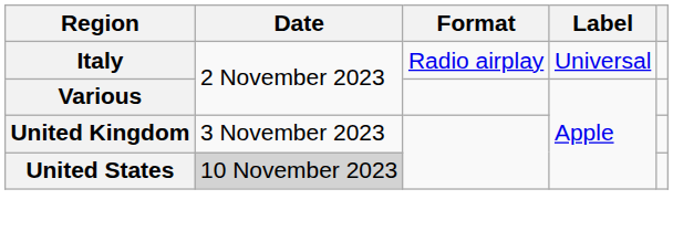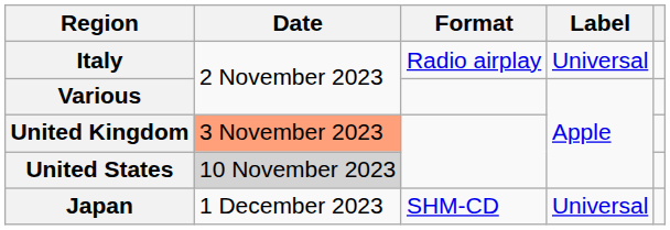 <table class="wikitable plainrowheaders">
 <tr>
 <th scope="col">Region</th>
 <th scope="col">Date</th>
 <th scope="col">Format</th>
 <th scope="col">Label</th>
 <th scope="col"></th>
 </tr>
 <tr>
 <th scope="row">Italy</th>
 <td rowspan="2">2 November 2023</td>
 <td><a href='#'>Radio airplay</a></td>
 <td><a href='#'>Universal</a></td>
 <td style="text-align:center"></td>
 </tr>
 <tr>
 <th scope="row">Various</th>
 <td></td>
 <td rowspan="3"><a href='#'>Apple</a></td>
 <td style="text-align:center"></td>
 </tr>
 <tr>
 <th scope="row">United Kingdom</th>
-<td>3 November 2023</td>
+<td style="background: lightsalmon;">3 November 2023</td>
 <td rowspan="2"></td>
 <td style="text-align:center"></td>
 </tr>
 <tr>
 <th scope="row">United States</th>
 <td style="background: lightgrey;">10 November 2023</td>
 <td style="text-align:center"></td>
 </tr>
+<tr>
+<th scope="row">Japan</th>
+<td rowspan="1">1 December 2023</td>
+<td><a href='#'>SHM-CD</a></td>
+<td><a href='#'>Universal</a></td>
+<td style="text-align:center"></td>
+</tr>
 </table>
